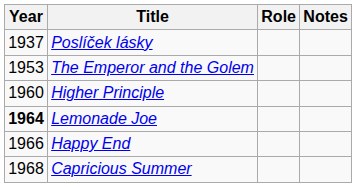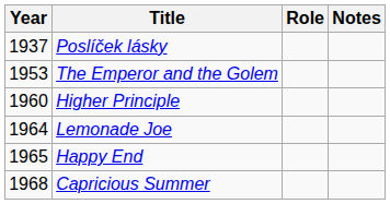 <table class="wikitable sortable">
 <tr>
 <th>Year</th>
 <th>Title</th>
 <th>Role</th>
 <th class="unsortable">Notes</th>
 </tr>
 <tr>
 <td>1937</td>
 <td><em><a href='#'>Poslíček lásky</a></em></td>
 <td></td>
 <td></td>
 </tr>
 <tr>
 <td>1953</td>
 <td><em><a href='#'>The Emperor and the Golem</a></em></td>
 <td></td>
 <td></td>
 </tr>
 <tr>
 <td>1960</td>
 <td><em><a href='#'>Higher Principle</a></em></td>
 <td></td>
 <td></td>
 </tr>
 <tr>
-<td><strong>1964</strong></td>
+<td>1964</td>
 <td><em><a href='#'>Lemonade Joe</a></em></td>
 <td></td>
 <td></td>
 </tr>
 <tr>
-<td>1966</td>
+<td>1965</td>
 <td><em><a href='#'>Happy End</a></em></td>
 <td></td>
 <td></td>
 </tr>
 <tr>
 <td>1968</td>
 <td><em><a href='#'>Capricious Summer</a></em></td>
 <td></td>
 <td></td>
 </tr>
 </table>
